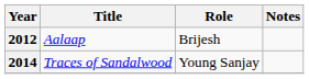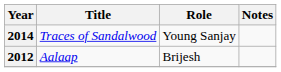 <table class="wikitable plainrowheaders sortable">
 <tr>
 <th scope="col">Year</th>
 <th scope="col">Title</th>
 <th scope="col">Role</th>
 <th scope="col" class="unsortable">Notes</th>
 </tr>
 <tr>
+<th scope="row">2014</th>
+<td><em><a href='#'>Traces of Sandalwood</a></em></td>
+<td>Young Sanjay</td>
+<td></td>
+</tr>
+<tr>
 <th scope="row">2012</th>
 <td><em><a href='#'>Aalaap</a></em></td>
 <td>Brijesh</td>
 <td></td>
 </tr>
 <tr>
-<th scope="row">2014</th>
-<td><em><a href='#'>Traces of Sandalwood</a></em></td>
-<td>Young Sanjay</td>
-<td></td>
-</tr>
-<tr>
 </tr>
 </table>
